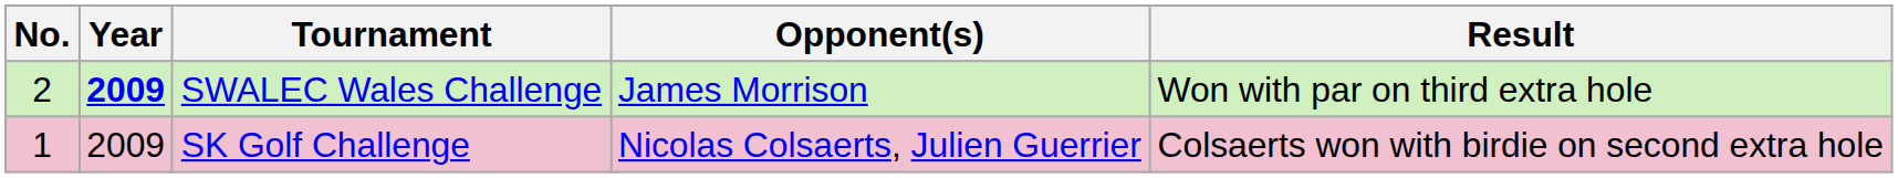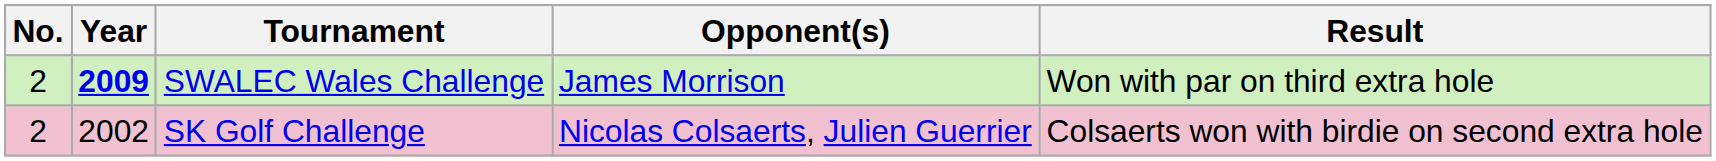 <table class="wikitable" style="font-size:95%;">
 <tr>
 <th>No.</th>
 <th>Year</th>
 <th>Tournament</th>
 <th>Opponent(s)</th>
 <th>Result</th>
 </tr>
 <tr style="background:#D0F0C0;">
 <td align=center>2</td>
 <td><strong><a href='#'>2009</a></strong></td>
 <td><a href='#'>SWALEC Wales Challenge</a></td>
 <td> <a href='#'>James Morrison</a></td>
 <td>Won with par on third extra hole</td>
 </tr>
 <tr style="background:#F2C1D1;">
-<td align=center>1</td>
-<td>2009</td>
+<td align=center>2</td>
+<td>2002</td>
 <td><a href='#'>SK Golf Challenge</a></td>
 <td> <a href='#'>Nicolas Colsaerts</a>,  <a href='#'>Julien Guerrier</a></td>
 <td>Colsaerts won with birdie on second extra hole</td>
 </tr>
 </table>
